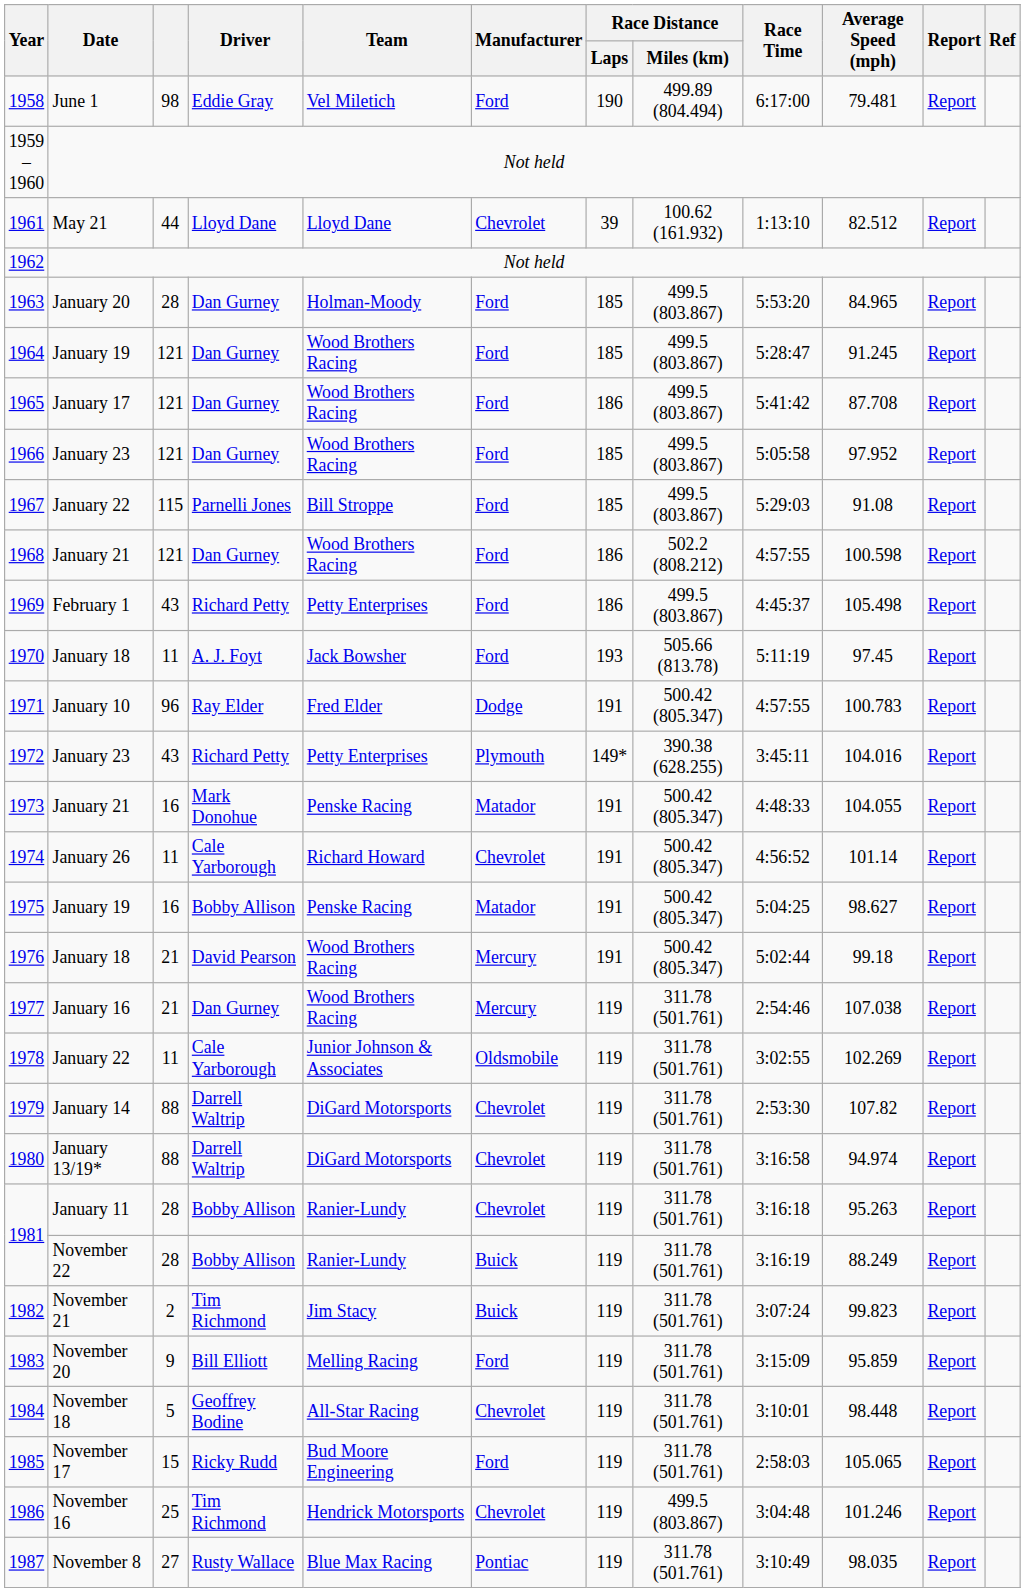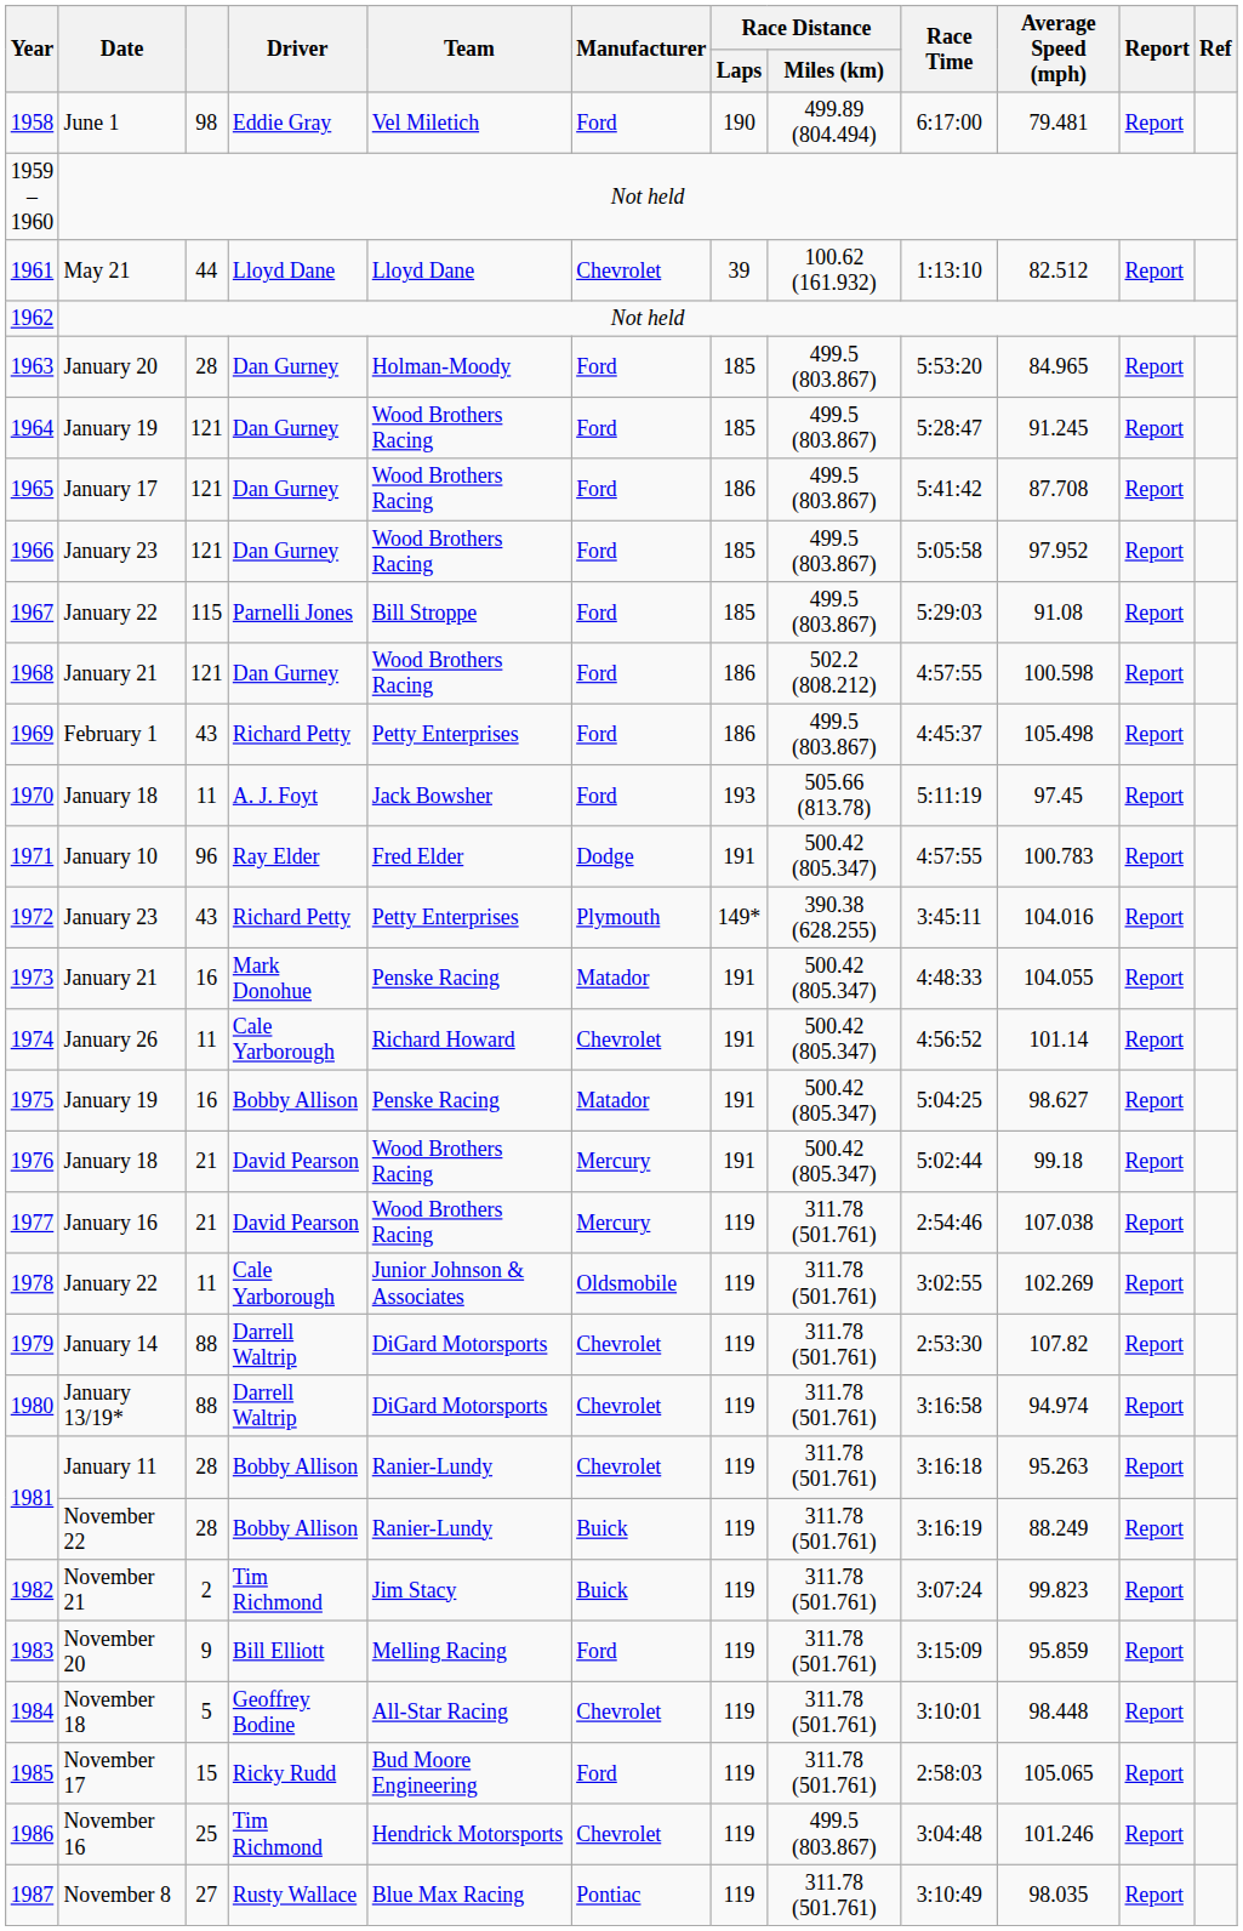 <table class="wikitable" style="font-size: 95%;">
 <tr>
 <th rowspan="2">Year</th>
 <th rowspan="2">Date</th>
 <th rowspan="2"></th>
 <th rowspan="2">Driver</th>
 <th rowspan="2">Team</th>
 <th rowspan="2">Manufacturer</th>
 <th colspan="2">Race Distance</th>
 <th rowspan="2">Race Time</th>
 <th rowspan="2">Average Speed<br>(mph)</th>
 <th rowspan="2">Report</th>
 <th rowspan="2">Ref</th>
 </tr>
 <tr>
 <th>Laps</th>
 <th>Miles (km)</th>
 </tr>
 <tr>
 <td><a href='#'>1958</a></td>
 <td>June 1</td>
 <td align="center">98</td>
 <td><a href='#'>Eddie Gray</a></td>
 <td><a href='#'>Vel Miletich</a></td>
 <td><a href='#'>Ford</a></td>
 <td align="center">190</td>
 <td align="center">499.89 (804.494)</td>
 <td align="center">6:17:00</td>
 <td align="center">79.481</td>
 <td><a href='#'>Report</a></td>
 <td align="center"></td>
 </tr>
 <tr>
 <td align=center>1959<br>–<br>1960</td>
 <td colspan=11 align=center><em>Not held</em></td>
 </tr>
 <tr>
 <td><a href='#'>1961</a></td>
 <td>May 21</td>
 <td align="center">44</td>
 <td><a href='#'>Lloyd Dane</a></td>
 <td><a href='#'>Lloyd Dane</a></td>
 <td><a href='#'>Chevrolet</a></td>
 <td align="center">39</td>
 <td align="center">100.62 (161.932)</td>
 <td align="center">1:13:10</td>
 <td align="center">82.512</td>
 <td><a href='#'>Report</a></td>
 <td align="center"></td>
 </tr>
 <tr>
 <td><a href='#'>1962</a></td>
 <td colspan=11 align=center><em>Not held</em></td>
 </tr>
 <tr>
 <td><a href='#'>1963</a></td>
 <td>January 20</td>
 <td align="center">28</td>
 <td><a href='#'>Dan Gurney</a></td>
 <td><a href='#'>Holman-Moody</a></td>
 <td><a href='#'>Ford</a></td>
 <td align="center">185</td>
 <td align="center">499.5 (803.867)</td>
 <td align="center">5:53:20</td>
 <td align="center">84.965</td>
 <td><a href='#'>Report</a></td>
 <td align="center"></td>
 </tr>
 <tr>
 <td><a href='#'>1964</a></td>
 <td>January 19</td>
 <td align="center">121</td>
 <td><a href='#'>Dan Gurney</a></td>
 <td><a href='#'>Wood Brothers Racing</a></td>
 <td><a href='#'>Ford</a></td>
 <td align="center">185</td>
 <td align="center">499.5 (803.867)</td>
 <td align="center">5:28:47</td>
 <td align="center">91.245</td>
 <td><a href='#'>Report</a></td>
 <td align="center"></td>
 </tr>
 <tr>
 <td><a href='#'>1965</a></td>
 <td>January 17</td>
 <td align="center">121</td>
 <td><a href='#'>Dan Gurney</a></td>
 <td><a href='#'>Wood Brothers Racing</a></td>
 <td><a href='#'>Ford</a></td>
 <td align="center">186</td>
 <td align="center">499.5 (803.867)</td>
 <td align="center">5:41:42</td>
 <td align="center">87.708</td>
 <td><a href='#'>Report</a></td>
 <td align="center"></td>
 </tr>
 <tr>
 <td><a href='#'>1966</a></td>
 <td>January 23</td>
 <td align="center">121</td>
 <td><a href='#'>Dan Gurney</a></td>
 <td><a href='#'>Wood Brothers Racing</a></td>
 <td><a href='#'>Ford</a></td>
 <td align="center">185</td>
 <td align="center">499.5 (803.867)</td>
 <td align="center">5:05:58</td>
 <td align="center">97.952</td>
 <td><a href='#'>Report</a></td>
 <td align="center"></td>
 </tr>
 <tr>
 <td><a href='#'>1967</a></td>
 <td>January 22</td>
 <td align="center">115</td>
 <td><a href='#'>Parnelli Jones</a></td>
 <td><a href='#'>Bill Stroppe</a></td>
 <td><a href='#'>Ford</a></td>
 <td align="center">185</td>
 <td align="center">499.5 (803.867)</td>
 <td align="center">5:29:03</td>
 <td align="center">91.08</td>
 <td><a href='#'>Report</a></td>
 <td align="center"></td>
 </tr>
 <tr>
 <td><a href='#'>1968</a></td>
 <td>January 21</td>
 <td align="center">121</td>
 <td><a href='#'>Dan Gurney</a></td>
 <td><a href='#'>Wood Brothers Racing</a></td>
 <td><a href='#'>Ford</a></td>
 <td align="center">186</td>
 <td align="center">502.2 (808.212)</td>
 <td align="center">4:57:55</td>
 <td align="center">100.598</td>
 <td><a href='#'>Report</a></td>
 <td align="center"></td>
 </tr>
 <tr>
 <td><a href='#'>1969</a></td>
 <td>February 1</td>
 <td align="center">43</td>
 <td><a href='#'>Richard Petty</a></td>
 <td><a href='#'>Petty Enterprises</a></td>
 <td><a href='#'>Ford</a></td>
 <td align="center">186</td>
 <td align="center">499.5 (803.867)</td>
 <td align="center">4:45:37</td>
 <td align="center">105.498</td>
 <td><a href='#'>Report</a></td>
 <td align="center"></td>
 </tr>
 <tr>
 <td><a href='#'>1970</a></td>
 <td>January 18</td>
 <td align="center">11</td>
 <td><a href='#'>A. J. Foyt</a></td>
 <td><a href='#'>Jack Bowsher</a></td>
 <td><a href='#'>Ford</a></td>
 <td align="center">193</td>
 <td align="center">505.66 (813.78)</td>
 <td align="center">5:11:19</td>
 <td align="center">97.45</td>
 <td><a href='#'>Report</a></td>
 <td align="center"></td>
 </tr>
 <tr>
 <td><a href='#'>1971</a></td>
 <td>January 10</td>
 <td align="center">96</td>
 <td><a href='#'>Ray Elder</a></td>
 <td><a href='#'>Fred Elder</a></td>
 <td><a href='#'>Dodge</a></td>
 <td align="center">191</td>
 <td align="center">500.42 (805.347)</td>
 <td align="center">4:57:55</td>
 <td align="center">100.783</td>
 <td><a href='#'>Report</a></td>
 <td align="center"></td>
 </tr>
 <tr>
 <td><a href='#'>1972</a></td>
 <td>January 23</td>
 <td align="center">43</td>
 <td><a href='#'>Richard Petty</a></td>
 <td><a href='#'>Petty Enterprises</a></td>
 <td><a href='#'>Plymouth</a></td>
 <td align="center">149*</td>
 <td align="center">390.38 (628.255)</td>
 <td align="center">3:45:11</td>
 <td align="center">104.016</td>
 <td><a href='#'>Report</a></td>
 <td align="center"></td>
 </tr>
 <tr>
 <td><a href='#'>1973</a></td>
 <td>January 21</td>
 <td align="center">16</td>
 <td><a href='#'>Mark Donohue</a></td>
 <td><a href='#'>Penske Racing</a></td>
 <td><a href='#'>Matador</a></td>
 <td align="center">191</td>
 <td align="center">500.42 (805.347)</td>
 <td align="center">4:48:33</td>
 <td align="center">104.055</td>
 <td><a href='#'>Report</a></td>
 <td align="center"></td>
 </tr>
 <tr>
 <td><a href='#'>1974</a></td>
 <td>January 26</td>
 <td align="center">11</td>
 <td><a href='#'>Cale Yarborough</a></td>
 <td><a href='#'>Richard Howard</a></td>
 <td><a href='#'>Chevrolet</a></td>
 <td align="center">191</td>
 <td align="center">500.42 (805.347)</td>
 <td align="center">4:56:52</td>
 <td align="center">101.14</td>
 <td><a href='#'>Report</a></td>
 <td align="center"></td>
 </tr>
 <tr>
 <td><a href='#'>1975</a></td>
 <td>January 19</td>
 <td align="center">16</td>
 <td><a href='#'>Bobby Allison</a></td>
 <td><a href='#'>Penske Racing</a></td>
 <td><a href='#'>Matador</a></td>
 <td align="center">191</td>
 <td align="center">500.42 (805.347)</td>
 <td align="center">5:04:25</td>
 <td align="center">98.627</td>
 <td><a href='#'>Report</a></td>
 <td align="center"></td>
 </tr>
 <tr>
 <td><a href='#'>1976</a></td>
 <td>January 18</td>
 <td align="center">21</td>
 <td><a href='#'>David Pearson</a></td>
 <td><a href='#'>Wood Brothers Racing</a></td>
 <td><a href='#'>Mercury</a></td>
 <td align="center">191</td>
 <td align="center">500.42 (805.347)</td>
 <td align="center">5:02:44</td>
 <td align="center">99.18</td>
 <td><a href='#'>Report</a></td>
 <td align="center"></td>
 </tr>
 <tr>
 <td><a href='#'>1977</a></td>
 <td>January 16</td>
 <td align="center">21</td>
-<td><a href='#'>Dan Gurney</a></td>
+<td><a href='#'>David Pearson</a></td>
 <td><a href='#'>Wood Brothers Racing</a></td>
 <td><a href='#'>Mercury</a></td>
 <td align="center">119</td>
 <td align="center">311.78 (501.761)</td>
 <td align="center">2:54:46</td>
 <td align="center">107.038</td>
 <td><a href='#'>Report</a></td>
 <td align="center"></td>
 </tr>
 <tr>
 <td><a href='#'>1978</a></td>
 <td>January 22</td>
 <td align="center">11</td>
 <td><a href='#'>Cale Yarborough</a></td>
 <td><a href='#'>Junior Johnson & Associates</a></td>
 <td><a href='#'>Oldsmobile</a></td>
 <td align="center">119</td>
 <td align="center">311.78 (501.761)</td>
 <td align="center">3:02:55</td>
 <td align="center">102.269</td>
 <td><a href='#'>Report</a></td>
 <td align="center"></td>
 </tr>
 <tr>
 <td><a href='#'>1979</a></td>
 <td>January 14</td>
 <td align="center">88</td>
 <td><a href='#'>Darrell Waltrip</a></td>
 <td><a href='#'>DiGard Motorsports</a></td>
 <td><a href='#'>Chevrolet</a></td>
 <td align="center">119</td>
 <td align="center">311.78 (501.761)</td>
 <td align="center">2:53:30</td>
 <td align="center">107.82</td>
 <td><a href='#'>Report</a></td>
 <td align="center"></td>
 </tr>
 <tr>
 <td><a href='#'>1980</a></td>
 <td>January 13/19*</td>
 <td align="center">88</td>
 <td><a href='#'>Darrell Waltrip</a></td>
 <td><a href='#'>DiGard Motorsports</a></td>
 <td><a href='#'>Chevrolet</a></td>
 <td align="center">119</td>
 <td align="center">311.78 (501.761)</td>
 <td align="center">3:16:58</td>
 <td align="center">94.974</td>
 <td><a href='#'>Report</a></td>
 <td align="center"></td>
 </tr>
 <tr>
 <td rowspan="2"><a href='#'>1981</a></td>
 <td>January 11</td>
 <td align="center">28</td>
 <td><a href='#'>Bobby Allison</a></td>
 <td><a href='#'>Ranier-Lundy</a></td>
 <td><a href='#'>Chevrolet</a></td>
 <td align="center">119</td>
 <td align="center">311.78 (501.761)</td>
 <td align="center">3:16:18</td>
 <td align="center">95.263</td>
 <td><a href='#'>Report</a></td>
 <td align="center"></td>
 </tr>
 <tr>
 <td>November 22</td>
 <td align="center">28</td>
 <td><a href='#'>Bobby Allison</a></td>
 <td><a href='#'>Ranier-Lundy</a></td>
 <td><a href='#'>Buick</a></td>
 <td align="center">119</td>
 <td align="center">311.78 (501.761)</td>
 <td align="center">3:16:19</td>
 <td align="center">88.249</td>
 <td><a href='#'>Report</a></td>
 <td align="center"></td>
 </tr>
 <tr>
 <td><a href='#'>1982</a></td>
 <td>November 21</td>
 <td align="center">2</td>
 <td><a href='#'>Tim Richmond</a></td>
 <td><a href='#'>Jim Stacy</a></td>
 <td><a href='#'>Buick</a></td>
 <td align="center">119</td>
 <td align="center">311.78 (501.761)</td>
 <td align="center">3:07:24</td>
 <td align="center">99.823</td>
 <td><a href='#'>Report</a></td>
 <td align="center"></td>
 </tr>
 <tr>
 <td><a href='#'>1983</a></td>
 <td>November 20</td>
 <td align="center">9</td>
 <td><a href='#'>Bill Elliott</a></td>
 <td><a href='#'>Melling Racing</a></td>
 <td><a href='#'>Ford</a></td>
 <td align="center">119</td>
 <td align="center">311.78 (501.761)</td>
 <td align="center">3:15:09</td>
 <td align="center">95.859</td>
 <td><a href='#'>Report</a></td>
 <td align="center"></td>
 </tr>
 <tr>
 <td><a href='#'>1984</a></td>
 <td>November 18</td>
 <td align="center">5</td>
 <td><a href='#'>Geoffrey Bodine</a></td>
 <td><a href='#'>All-Star Racing</a></td>
 <td><a href='#'>Chevrolet</a></td>
 <td align="center">119</td>
 <td align="center">311.78 (501.761)</td>
 <td align="center">3:10:01</td>
 <td align="center">98.448</td>
 <td><a href='#'>Report</a></td>
 <td align="center"></td>
 </tr>
 <tr>
 <td><a href='#'>1985</a></td>
 <td>November 17</td>
 <td align="center">15</td>
 <td><a href='#'>Ricky Rudd</a></td>
 <td><a href='#'>Bud Moore Engineering</a></td>
 <td><a href='#'>Ford</a></td>
 <td align="center">119</td>
 <td align="center">311.78 (501.761)</td>
 <td align="center">2:58:03</td>
 <td align="center">105.065</td>
 <td><a href='#'>Report</a></td>
 <td align="center"></td>
 </tr>
 <tr>
 <td><a href='#'>1986</a></td>
 <td>November 16</td>
 <td align="center">25</td>
 <td><a href='#'>Tim Richmond</a></td>
 <td><a href='#'>Hendrick Motorsports</a></td>
 <td><a href='#'>Chevrolet</a></td>
 <td align="center">119</td>
 <td align="center">499.5 (803.867)</td>
 <td align="center">3:04:48</td>
 <td align="center">101.246</td>
 <td><a href='#'>Report</a></td>
 <td align="center"></td>
 </tr>
 <tr>
 <td><a href='#'>1987</a></td>
 <td>November 8</td>
 <td align="center">27</td>
 <td><a href='#'>Rusty Wallace</a></td>
 <td><a href='#'>Blue Max Racing</a></td>
 <td><a href='#'>Pontiac</a></td>
 <td align="center">119</td>
 <td align="center">311.78 (501.761)</td>
 <td align="center">3:10:49</td>
 <td align="center">98.035</td>
 <td><a href='#'>Report</a></td>
 <td align="center"></td>
 </tr>
 </table>
